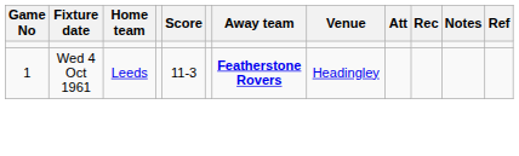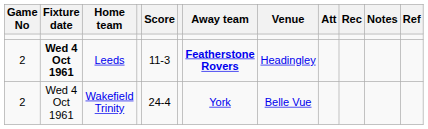 <table class="wikitable" style="text-align:center;">
 <tr>
 <th width=20 abbr="No">Game No</th>
 <th width=100 abbr="Date">Fixture date</th>
 <th width=150 abbr="Home team">Home team</th>
 <th width=5 abbr="space"></th>
 <th width=20 abbr="Score">Score</th>
 <th width=5 abbr="space"></th>
 <th width=150 abbr="Away team">Away team</th>
 <th width=150 abbr="Venue">Venue</th>
 <th width=30 abbr="Att">Att</th>
 <th width=30 abbr="Rec">Rec</th>
 <th width=20 abbr="Notes">Notes</th>
 <th width=30 abbr="Ref">Ref</th>
 </tr>
 <tr>
 <td></td>
 <td></td>
 <td></td>
 <td></td>
 <td></td>
 <td></td>
 <td></td>
 <td></td>
 <td></td>
 <td></td>
 <td></td>
 </tr>
 <tr>
-<td>1</td>
-<td>Wed 4 Oct 1961</td>
+<td>2</td>
+<td><strong>Wed 4 Oct 1961</strong></td>
 <td><a href='#'>Leeds</a></td>
 <td></td>
 <td>11-3</td>
 <td></td>
 <td><strong><a href='#'>Featherstone Rovers</a></strong></td>
 <td><a href='#'>Headingley</a></td>
 <td></td>
 <td></td>
 <td></td>
 <td></td>
 </tr>
+<tr>
+<td>2</td>
+<td>Wed 4 Oct 1961</td>
+<td><a href='#'>Wakefield Trinity</a></td>
+<td></td>
+<td>24-4</td>
+<td></td>
+<td><a href='#'>York</a></td>
+<td><a href='#'>Belle Vue</a></td>
+<td></td>
+<td></td>
+<td></td>
+<td></td>
+</tr>
 </table>
